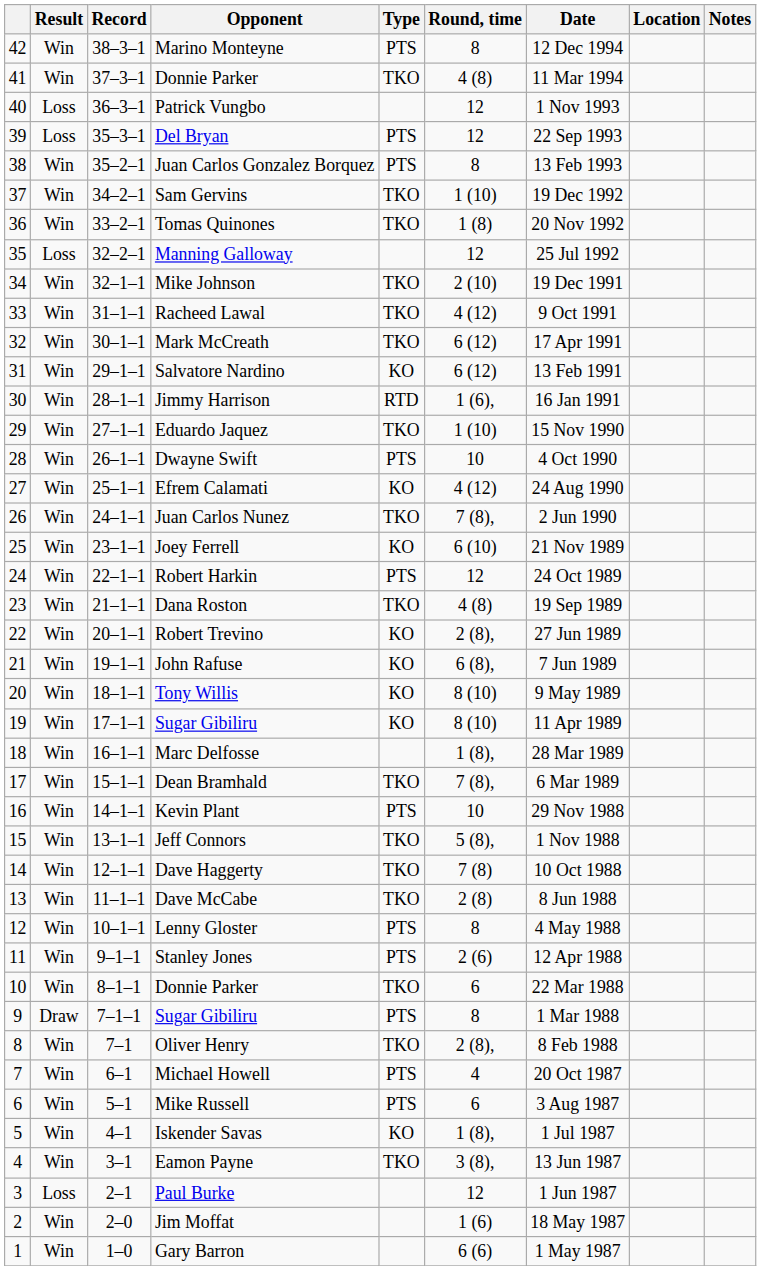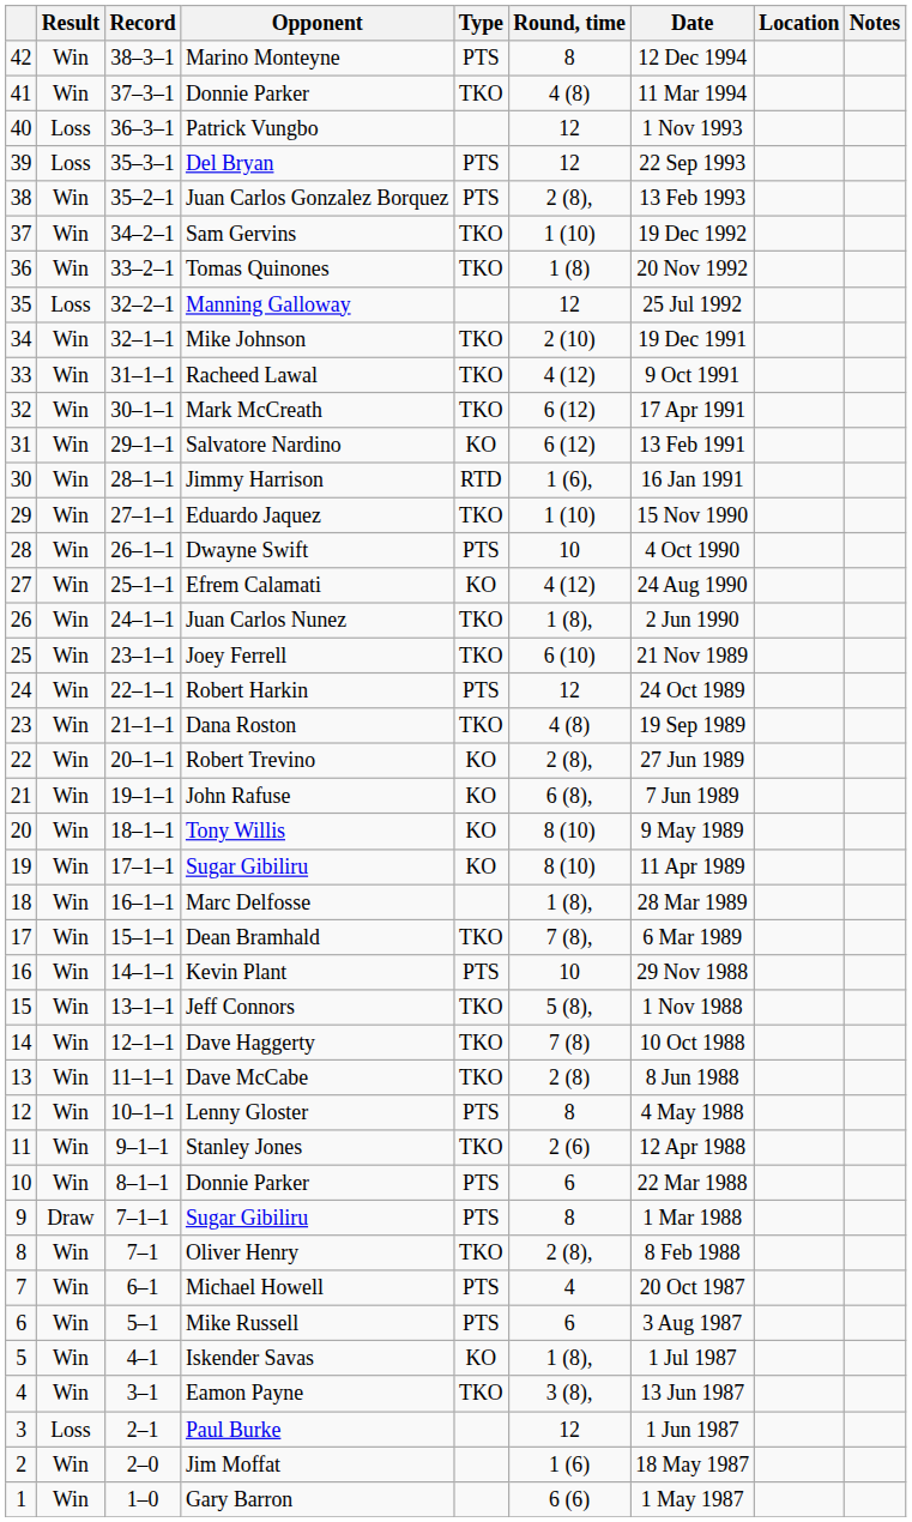 <table class="wikitable" style="text-align:center; font-size:95%">
 <tr>
 <th></th>
 <th>Result</th>
 <th>Record</th>
 <th>Opponent</th>
 <th>Type</th>
 <th>Round, time</th>
 <th>Date</th>
 <th>Location</th>
 <th>Notes</th>
 </tr>
 <tr>
 <td>42</td>
 <td>Win</td>
 <td>38–3–1</td>
 <td style="text-align:left"> Marino Monteyne</td>
 <td>PTS</td>
 <td>8</td>
 <td>12 Dec 1994</td>
 <td style="text-align:left;"> </td>
 <td></td>
 </tr>
 <tr>
 <td>41</td>
 <td>Win</td>
 <td>37–3–1</td>
 <td style="text-align:left"> Donnie Parker</td>
 <td>TKO</td>
 <td>4 (8)</td>
 <td>11 Mar 1994</td>
 <td style="text-align:left;"> </td>
 <td></td>
 </tr>
 <tr>
 <td>40</td>
 <td>Loss</td>
 <td>36–3–1</td>
 <td style="text-align:left"> Patrick Vungbo</td>
 <td></td>
 <td>12</td>
 <td>1 Nov 1993</td>
 <td style="text-align:left;"> </td>
 <td align=left></td>
 </tr>
 <tr>
 <td>39</td>
 <td>Loss</td>
 <td>35–3–1</td>
 <td style="text-align:left"> <a href='#'>Del Bryan</a></td>
 <td>PTS</td>
 <td>12</td>
 <td>22 Sep 1993</td>
 <td style="text-align:left;"> </td>
 <td align=left></td>
 </tr>
 <tr>
 <td>38</td>
 <td>Win</td>
 <td>35–2–1</td>
 <td style="text-align:left"> Juan Carlos Gonzalez Borquez</td>
 <td>PTS</td>
-<td>8</td>
+<td>2 (8), </td>
 <td>13 Feb 1993</td>
 <td style="text-align:left;"> </td>
 <td></td>
 </tr>
 <tr>
 <td>37</td>
 <td>Win</td>
 <td>34–2–1</td>
 <td style="text-align:left"> Sam Gervins</td>
 <td>TKO</td>
 <td>1 (10)</td>
 <td>19 Dec 1992</td>
 <td style="text-align:left;"> </td>
 <td></td>
 </tr>
 <tr>
 <td>36</td>
 <td>Win</td>
 <td>33–2–1</td>
 <td style="text-align:left"> Tomas Quinones</td>
 <td>TKO</td>
 <td>1 (8)</td>
 <td>20 Nov 1992</td>
 <td style="text-align:left;"> </td>
 <td></td>
 </tr>
 <tr>
 <td>35</td>
 <td>Loss</td>
 <td>32–2–1</td>
 <td style="text-align:left"> <a href='#'>Manning Galloway</a></td>
 <td></td>
 <td>12</td>
 <td>25 Jul 1992</td>
 <td style="text-align:left;"> </td>
 <td style="text-align:left;"></td>
 </tr>
 <tr>
 <td>34</td>
 <td>Win</td>
 <td>32–1–1</td>
 <td style="text-align:left"> Mike Johnson</td>
 <td>TKO</td>
 <td>2 (10)</td>
 <td>19 Dec 1991</td>
 <td style="text-align:left;"> </td>
 <td></td>
 </tr>
 <tr>
 <td>33</td>
 <td>Win</td>
 <td>31–1–1</td>
 <td style="text-align:left"> Racheed Lawal</td>
 <td>TKO</td>
 <td>4 (12)</td>
 <td>9 Oct 1991</td>
 <td style="text-align:left;"> </td>
 <td align=left></td>
 </tr>
 <tr>
 <td>32</td>
 <td>Win</td>
 <td>30–1–1</td>
 <td style="text-align:left"> Mark McCreath</td>
 <td>TKO</td>
 <td>6 (12)</td>
 <td>17 Apr 1991</td>
 <td style="text-align:left;"> </td>
 <td align=left></td>
 </tr>
 <tr>
 <td>31</td>
 <td>Win</td>
 <td>29–1–1</td>
 <td style="text-align:left"> Salvatore Nardino</td>
 <td>KO</td>
 <td>6 (12)</td>
 <td>13 Feb 1991</td>
 <td style="text-align:left;"> </td>
 <td align=left></td>
 </tr>
 <tr>
 <td>30</td>
 <td>Win</td>
 <td>28–1–1</td>
 <td style="text-align:left"> Jimmy Harrison</td>
 <td>RTD</td>
 <td>1 (6), </td>
 <td>16 Jan 1991</td>
 <td style="text-align:left;"> </td>
 <td></td>
 </tr>
 <tr>
 <td>29</td>
 <td>Win</td>
 <td>27–1–1</td>
 <td style="text-align:left"> Eduardo Jaquez</td>
 <td>TKO</td>
 <td>1 (10)</td>
 <td>15 Nov 1990</td>
 <td style="text-align:left;"> </td>
 <td></td>
 </tr>
 <tr>
 <td>28</td>
 <td>Win</td>
 <td>26–1–1</td>
 <td style="text-align:left"> Dwayne Swift</td>
 <td>PTS</td>
 <td>10</td>
 <td>4 Oct 1990</td>
 <td style="text-align:left;"> </td>
 <td></td>
 </tr>
 <tr>
 <td>27</td>
 <td>Win</td>
 <td>25–1–1</td>
 <td style="text-align:left"> Efrem Calamati</td>
 <td>KO</td>
 <td>4 (12)</td>
 <td>24 Aug 1990</td>
 <td style="text-align:left;"> </td>
 <td align=left></td>
 </tr>
 <tr>
 <td>26</td>
 <td>Win</td>
 <td>24–1–1</td>
 <td style="text-align:left"> Juan Carlos Nunez</td>
 <td>TKO</td>
-<td>7 (8), </td>
+<td>1 (8), </td>
 <td>2 Jun 1990</td>
 <td style="text-align:left;"> </td>
 <td></td>
 </tr>
 <tr>
 <td>25</td>
 <td>Win</td>
 <td>23–1–1</td>
 <td style="text-align:left"> Joey Ferrell</td>
-<td>KO</td>
+<td>TKO</td>
 <td>6 (10)</td>
 <td>21 Nov 1989</td>
 <td style="text-align:left;"> </td>
 <td></td>
 </tr>
 <tr>
 <td>24</td>
 <td>Win</td>
 <td>22–1–1</td>
 <td style="text-align:left"> Robert Harkin</td>
 <td>PTS</td>
 <td>12</td>
 <td>24 Oct 1989</td>
 <td style="text-align:left;"> </td>
 <td align=left></td>
 </tr>
 <tr>
 <td>23</td>
 <td>Win</td>
 <td>21–1–1</td>
 <td style="text-align:left"> Dana Roston</td>
 <td>TKO</td>
 <td>4 (8)</td>
 <td>19 Sep 1989</td>
 <td style="text-align:left;"> </td>
 <td></td>
 </tr>
 <tr>
 <td>22</td>
 <td>Win</td>
 <td>20–1–1</td>
 <td style="text-align:left"> Robert Trevino</td>
 <td>KO</td>
 <td>2 (8), </td>
 <td>27 Jun 1989</td>
 <td style="text-align:left;"> </td>
 <td></td>
 </tr>
 <tr>
 <td>21</td>
 <td>Win</td>
 <td>19–1–1</td>
 <td style="text-align:left"> John Rafuse</td>
 <td>KO</td>
 <td>6 (8), </td>
 <td>7 Jun 1989</td>
 <td style="text-align:left;"> </td>
 <td></td>
 </tr>
 <tr>
 <td>20</td>
 <td>Win</td>
 <td>18–1–1</td>
 <td style="text-align:left"> <a href='#'>Tony Willis</a></td>
 <td>KO</td>
 <td>8 (10)</td>
 <td>9 May 1989</td>
 <td style="text-align:left;"> </td>
 <td align=left></td>
 </tr>
 <tr>
 <td>19</td>
 <td>Win</td>
 <td>17–1–1</td>
 <td style="text-align:left"> <a href='#'>Sugar Gibiliru</a></td>
 <td>KO</td>
 <td>8 (10)</td>
 <td>11 Apr 1989</td>
 <td style="text-align:left;"> </td>
 <td align=left></td>
 </tr>
 <tr>
 <td>18</td>
 <td>Win</td>
 <td>16–1–1</td>
 <td style="text-align:left"> Marc Delfosse</td>
 <td></td>
 <td>1 (8), </td>
 <td>28 Mar 1989</td>
 <td style="text-align:left;"> </td>
 <td></td>
 </tr>
 <tr>
 <td>17</td>
 <td>Win</td>
 <td>15–1–1</td>
 <td style="text-align:left"> Dean Bramhald</td>
 <td>TKO</td>
 <td>7 (8), </td>
 <td>6 Mar 1989</td>
 <td style="text-align:left;"> </td>
 <td></td>
 </tr>
 <tr>
 <td>16</td>
 <td>Win</td>
 <td>14–1–1</td>
 <td style="text-align:left"> Kevin Plant</td>
 <td>PTS</td>
 <td>10</td>
 <td>29 Nov 1988</td>
 <td style="text-align:left;"> </td>
 <td align=left></td>
 </tr>
 <tr>
 <td>15</td>
 <td>Win</td>
 <td>13–1–1</td>
 <td style="text-align:left"> Jeff Connors</td>
 <td>TKO</td>
 <td>5 (8), </td>
 <td>1 Nov 1988</td>
 <td style="text-align:left;"> </td>
 <td></td>
 </tr>
 <tr>
 <td>14</td>
 <td>Win</td>
 <td>12–1–1</td>
 <td style="text-align:left"> Dave Haggerty</td>
 <td>TKO</td>
 <td>7 (8)</td>
 <td>10 Oct 1988</td>
 <td style="text-align:left;"> </td>
 <td></td>
 </tr>
 <tr>
 <td>13</td>
 <td>Win</td>
 <td>11–1–1</td>
 <td style="text-align:left"> Dave McCabe</td>
 <td>TKO</td>
 <td>2 (8)</td>
 <td>8 Jun 1988</td>
 <td style="text-align:left;"> </td>
 <td></td>
 </tr>
 <tr>
 <td>12</td>
 <td>Win</td>
 <td>10–1–1</td>
 <td style="text-align:left"> Lenny Gloster</td>
 <td>PTS</td>
 <td>8</td>
 <td>4 May 1988</td>
 <td style="text-align:left;"> </td>
 <td></td>
 </tr>
 <tr>
 <td>11</td>
 <td>Win</td>
 <td>9–1–1</td>
 <td style="text-align:left"> Stanley Jones</td>
-<td>PTS</td>
+<td>TKO</td>
 <td>2 (6)</td>
 <td>12 Apr 1988</td>
 <td style="text-align:left;"> </td>
 <td></td>
 </tr>
 <tr>
 <td>10</td>
 <td>Win</td>
 <td>8–1–1</td>
 <td style="text-align:left"> Donnie Parker</td>
-<td>TKO</td>
+<td>PTS</td>
 <td>6</td>
 <td>22 Mar 1988</td>
 <td style="text-align:left;"> </td>
 <td></td>
 </tr>
 <tr>
 <td>9</td>
 <td>Draw</td>
 <td>7–1–1</td>
 <td style="text-align:left"> <a href='#'>Sugar Gibiliru</a></td>
 <td>PTS</td>
 <td>8</td>
 <td>1 Mar 1988</td>
 <td style="text-align:left;"> </td>
 <td></td>
 </tr>
 <tr>
 <td>8</td>
 <td>Win</td>
 <td>7–1</td>
 <td style="text-align:left"> Oliver Henry</td>
 <td>TKO</td>
 <td>2 (8), </td>
 <td>8 Feb 1988</td>
 <td style="text-align:left;"> </td>
 <td></td>
 </tr>
 <tr>
 <td>7</td>
 <td>Win</td>
 <td>6–1</td>
 <td style="text-align:left"> Michael Howell</td>
 <td>PTS</td>
 <td>4</td>
 <td>20 Oct 1987</td>
 <td style="text-align:left;"> </td>
 <td></td>
 </tr>
 <tr>
 <td>6</td>
 <td>Win</td>
 <td>5–1</td>
 <td style="text-align:left"> Mike Russell</td>
 <td>PTS</td>
 <td>6</td>
 <td>3 Aug 1987</td>
 <td style="text-align:left;"> </td>
 <td></td>
 </tr>
 <tr>
 <td>5</td>
 <td>Win</td>
 <td>4–1</td>
 <td style="text-align:left;"> Iskender Savas</td>
 <td>KO</td>
 <td>1 (8), </td>
 <td>1 Jul 1987</td>
 <td style="text-align:left;"> </td>
 <td></td>
 </tr>
 <tr>
 <td>4</td>
 <td>Win</td>
 <td>3–1</td>
 <td style="text-align:left;"> Eamon Payne</td>
 <td>TKO</td>
 <td>3 (8), </td>
 <td>13 Jun 1987</td>
 <td style="text-align:left;"> </td>
 <td></td>
 </tr>
 <tr>
 <td>3</td>
 <td>Loss</td>
 <td>2–1</td>
 <td style="text-align:left;"> <a href='#'>Paul Burke</a></td>
 <td></td>
 <td>12</td>
 <td>1 Jun 1987</td>
 <td style="text-align:left;"> </td>
 <td></td>
 </tr>
 <tr>
 <td>2</td>
 <td>Win</td>
 <td>2–0</td>
 <td style="text-align:left;"> Jim Moffat</td>
 <td></td>
 <td>1 (6)</td>
 <td>18 May 1987</td>
 <td style="text-align:left;"> </td>
 <td></td>
 </tr>
 <tr>
 <td>1</td>
 <td>Win</td>
 <td>1–0</td>
 <td style="text-align:left;"> Gary Barron</td>
 <td></td>
 <td>6 (6)</td>
 <td>1 May 1987</td>
 <td style="text-align:left;"> </td>
 <td></td>
 </tr>
 </table>
